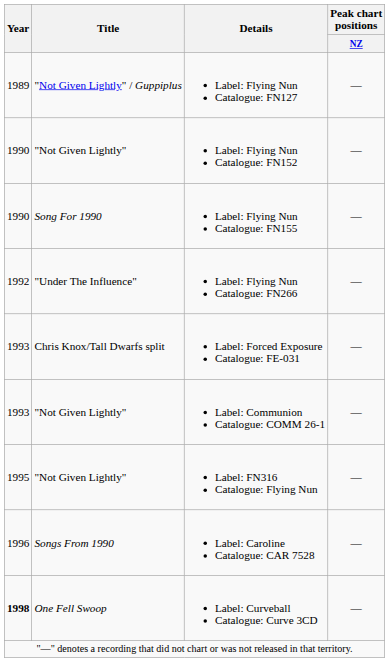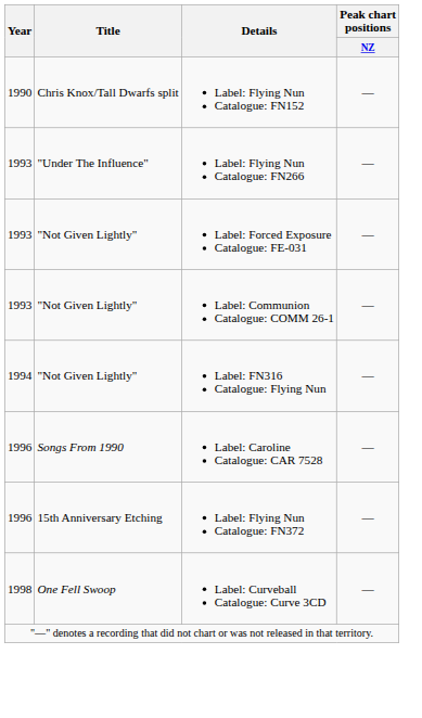 <table class="wikitable plainrowheaders">
 <tr>
 <th rowspan="2">Year</th>
 <th rowspan="2">Title</th>
 <th rowspan="2">Details</th>
 <th>Peak chart<br>positions</th>
 </tr>
 <tr>
 <th><small><a href='#'>NZ</a></small></th>
 </tr>
 <tr>
-<td>1989</td>
-<td>"<a href='#'>Not Given Lightly</a>" / <em>Guppiplus</em></td>
-<td><br><ul><li>Label: Flying Nun</li><li>Catalogue: FN127</li></ul></td>
-<td style="text-align:center;">—</td>
-</tr>
-<tr>
 <td>1990</td>
-<td>"Not Given Lightly"</td>
+<td>Chris Knox/Tall Dwarfs split</td>
 <td><br><ul><li>Label: Flying Nun</li><li>Catalogue: FN152</li></ul></td>
 <td style="text-align:center;">—</td>
 </tr>
 <tr>
-<td>1990</td>
-<td><em>Song For 1990</em></td>
-<td><br><ul><li>Label: Flying Nun</li><li>Catalogue: FN155</li></ul></td>
-<td style="text-align:center;">—</td>
-</tr>
-<tr>
-<td>1992</td>
+<td>1993</td>
 <td>"Under The Influence"</td>
 <td><br><ul><li>Label: Flying Nun</li><li>Catalogue: FN266</li></ul></td>
 <td style="text-align:center;">—</td>
 </tr>
 <tr>
 <td>1993</td>
-<td>Chris Knox/Tall Dwarfs split</td>
+<td>"Not Given Lightly"</td>
 <td><br><ul><li>Label: Forced Exposure</li><li>Catalogue: FE-031</li></ul></td>
 <td style="text-align:center;">—</td>
 </tr>
 <tr>
 <td>1993</td>
 <td>"Not Given Lightly"</td>
 <td><br><ul><li>Label: Communion</li><li>Catalogue: COMM 26-1</li></ul></td>
 <td style="text-align:center;">—</td>
 </tr>
 <tr>
-<td>1995</td>
+<td>1994</td>
 <td>"Not Given Lightly"</td>
 <td><br><ul><li>Label: FN316</li><li>Catalogue: Flying Nun</li></ul></td>
 <td style="text-align:center;">—</td>
 </tr>
 <tr>
 <td>1996</td>
 <td><em>Songs From 1990</em></td>
 <td><br><ul><li>Label: Caroline</li><li>Catalogue: CAR 7528</li></ul></td>
 <td style="text-align:center;">—</td>
 </tr>
 <tr>
-<td><strong>1998</strong></td>
+<td>1996</td>
+<td>15th Anniversary Etching</td>
+<td><br><ul><li>Label: Flying Nun</li><li>Catalogue: FN372</li></ul></td>
+<td style="text-align:center;">—</td>
+</tr>
+<tr>
+<td>1998</td>
 <td><em>One Fell Swoop</em></td>
 <td><br><ul><li>Label: Curveball</li><li>Catalogue: Curve 3CD</li></ul></td>
 <td style="text-align:center;">—</td>
 </tr>
 <tr>
 <td colspan="4"  style="font-size:90%; text-align:center;">"—" denotes a recording that did not chart or was not released in that territory.</td>
 </tr>
 </table>
